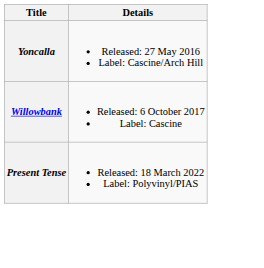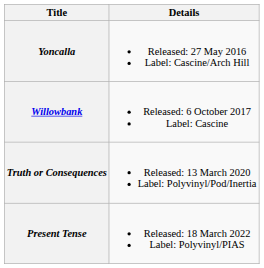 <table class="wikitable plainrowheaders" style="text-align:center;">
 <tr>
 <th>Title</th>
 <th>Details</th>
 </tr>
 <tr>
 <th scope="row"><em>Yoncalla</em></th>
 <td><br><ul><li>Released: 27 May 2016</li><li>Label: Cascine/Arch Hill</li></ul></td>
 </tr>
 <tr>
 <th scope="row"><em><a href='#'>Willowbank</a></em></th>
 <td><br><ul><li>Released: 6 October 2017</li><li>Label: Cascine</li></ul></td>
 </tr>
 <tr>
+<th scope="row"><em>Truth or Consequences</em></th>
+<td><br><ul><li>Released: 13 March 2020</li><li>Label: Polyvinyl/Pod/Inertia</li></ul></td>
+</tr>
+<tr>
 <th scope="row"><em>Present Tense</em></th>
 <td><br><ul><li>Released: 18 March 2022</li><li>Label: Polyvinyl/PIAS</li></ul></td>
 </tr>
 </table>
